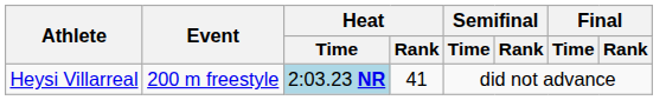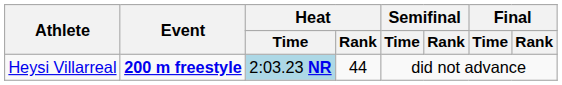 <table class=wikitable style="font-size:90%">
 <tr>
 <th rowspan="2">Athlete</th>
 <th rowspan="2">Event</th>
 <th colspan="2">Heat</th>
 <th colspan="2">Semifinal</th>
 <th colspan="2">Final</th>
 </tr>
 <tr style="font-size:95%">
 <th>Time</th>
 <th>Rank</th>
 <th>Time</th>
 <th>Rank</th>
 <th>Time</th>
 <th>Rank</th>
 </tr>
 <tr align=center>
 <td align=left><a href='#'>Heysi Villarreal</a></td>
-<td align=left><a href='#'>200 m freestyle</a></td>
+<td align=left><strong><a href='#'>200 m freestyle</a></strong></td>
 <td style="background: lightblue;">2:03.23 <strong><a href='#'>NR</a></strong></td>
-<td>41</td>
+<td>44</td>
 <td colspan=4>did not advance</td>
 </tr>
 </table>
